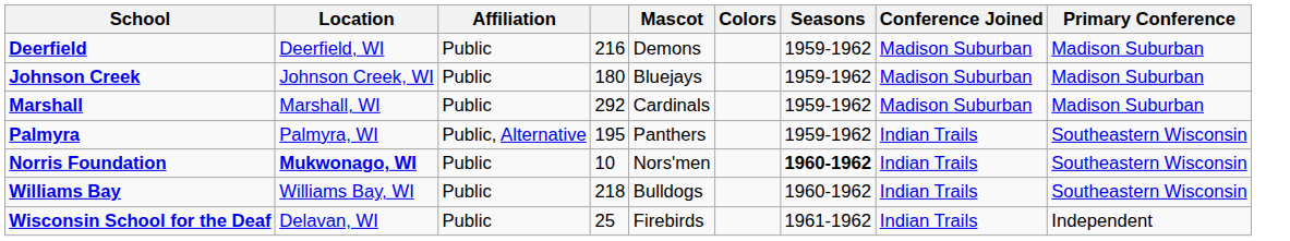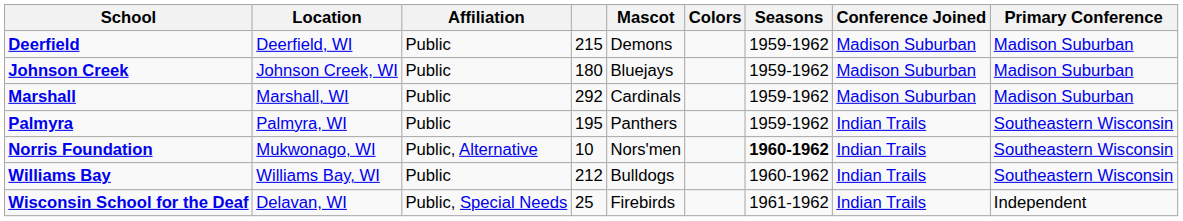 <table class="wikitable sortable">
 <tr>
 <th>School</th>
 <th>Location</th>
 <th>Affiliation</th>
 <th></th>
 <th>Mascot</th>
 <th>Colors</th>
 <th>Seasons</th>
 <th>Conference Joined</th>
 <th>Primary Conference</th>
 </tr>
 <tr>
 <td><strong><a href='#'>Deerfield</a></strong></td>
 <td><a href='#'>Deerfield, WI</a></td>
 <td>Public</td>
-<td>216</td>
+<td>215</td>
 <td>Demons</td>
 <td> </td>
 <td>1959-1962</td>
 <td><a href='#'>Madison Suburban</a></td>
 <td><a href='#'>Madison Suburban</a></td>
 </tr>
 <tr>
 <td><strong><a href='#'>Johnson Creek</a></strong></td>
 <td><a href='#'>Johnson Creek, WI</a></td>
 <td>Public</td>
 <td>180</td>
 <td>Bluejays</td>
 <td> </td>
 <td>1959-1962</td>
 <td><a href='#'>Madison Suburban</a></td>
 <td><a href='#'>Madison Suburban</a></td>
 </tr>
 <tr>
 <td><strong><a href='#'>Marshall</a></strong></td>
 <td><a href='#'>Marshall, WI</a></td>
 <td>Public</td>
 <td>292</td>
 <td>Cardinals</td>
 <td> </td>
 <td>1959-1962</td>
 <td><a href='#'>Madison Suburban</a></td>
 <td><a href='#'>Madison Suburban</a></td>
 </tr>
 <tr>
 <td><strong><a href='#'>Palmyra</a></strong></td>
 <td><a href='#'>Palmyra, WI</a></td>
-<td>Public, <a href='#'>Alternative</a></td>
+<td>Public</td>
 <td>195</td>
 <td>Panthers</td>
 <td> </td>
 <td>1959-1962</td>
 <td><a href='#'>Indian Trails</a></td>
 <td><a href='#'>Southeastern Wisconsin</a></td>
 </tr>
 <tr>
 <td><strong><a href='#'>Norris Foundation</a></strong></td>
-<td><strong><a href='#'>Mukwonago, WI</a></strong></td>
-<td>Public</td>
+<td><a href='#'>Mukwonago, WI</a></td>
+<td>Public, <a href='#'>Alternative</a></td>
 <td>10</td>
 <td>Nors'men</td>
 <td> </td>
 <td><strong>1960-1962</strong></td>
 <td><a href='#'>Indian Trails</a></td>
 <td><a href='#'>Southeastern Wisconsin</a></td>
 </tr>
 <tr>
 <td><strong><a href='#'>Williams Bay</a></strong></td>
 <td><a href='#'>Williams Bay, WI</a></td>
 <td>Public</td>
-<td>218</td>
+<td>212</td>
 <td>Bulldogs</td>
 <td> </td>
 <td>1960-1962</td>
 <td><a href='#'>Indian Trails</a></td>
 <td><a href='#'>Southeastern Wisconsin</a></td>
 </tr>
 <tr>
 <td><strong><a href='#'>Wisconsin School for the Deaf</a></strong></td>
 <td><a href='#'>Delavan, WI</a></td>
-<td>Public</td>
+<td>Public, <a href='#'>Special Needs</a></td>
 <td>25</td>
 <td>Firebirds</td>
 <td> </td>
 <td>1961-1962</td>
 <td><a href='#'>Indian Trails</a></td>
 <td>Independent</td>
 </tr>
 </table>
